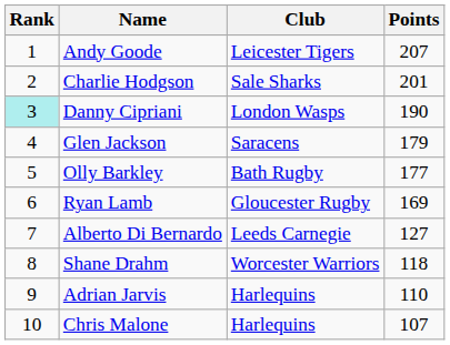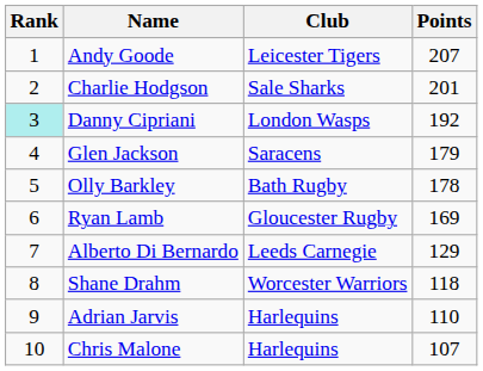 <table class="wikitable" style="text-align:center;">
 <tr>
 <th>Rank</th>
 <th>Name</th>
 <th>Club</th>
 <th>Points</th>
 </tr>
 <tr>
 <td>1</td>
 <td align="left"> <a href='#'>Andy Goode</a></td>
 <td align="left"><a href='#'>Leicester Tigers</a></td>
 <td>207</td>
 </tr>
 <tr>
 <td>2</td>
 <td align="left"> <a href='#'>Charlie Hodgson</a></td>
 <td align="left"><a href='#'>Sale Sharks</a></td>
 <td>201</td>
 </tr>
 <tr>
 <td style="background: paleturquoise;">3</td>
 <td align="left"> <a href='#'>Danny Cipriani</a></td>
 <td align="left"><a href='#'>London Wasps</a></td>
-<td>190</td>
+<td>192</td>
 </tr>
 <tr>
 <td>4</td>
 <td align="left"> <a href='#'>Glen Jackson</a></td>
 <td align="left"><a href='#'>Saracens</a></td>
 <td>179</td>
 </tr>
 <tr>
 <td>5</td>
 <td align="left"> <a href='#'>Olly Barkley</a></td>
 <td align="left"><a href='#'>Bath Rugby</a></td>
-<td>177</td>
+<td>178</td>
 </tr>
 <tr>
 <td>6</td>
 <td align="left"> <a href='#'>Ryan Lamb</a></td>
 <td align="left"><a href='#'>Gloucester Rugby</a></td>
 <td>169</td>
 </tr>
 <tr>
 <td>7</td>
 <td align="left"> <a href='#'>Alberto Di Bernardo</a></td>
 <td align="left"><a href='#'>Leeds Carnegie</a></td>
-<td>127</td>
+<td>129</td>
 </tr>
 <tr>
 <td>8</td>
 <td align="left"> <a href='#'>Shane Drahm</a></td>
 <td align="left"><a href='#'>Worcester Warriors</a></td>
 <td>118</td>
 </tr>
 <tr>
 <td>9</td>
 <td align="left"> <a href='#'>Adrian Jarvis</a></td>
 <td align="left"><a href='#'>Harlequins</a></td>
 <td>110</td>
 </tr>
 <tr>
 <td>10</td>
 <td align="left"> <a href='#'>Chris Malone</a></td>
 <td align="left"><a href='#'>Harlequins</a></td>
 <td>107</td>
 </tr>
 </table>
